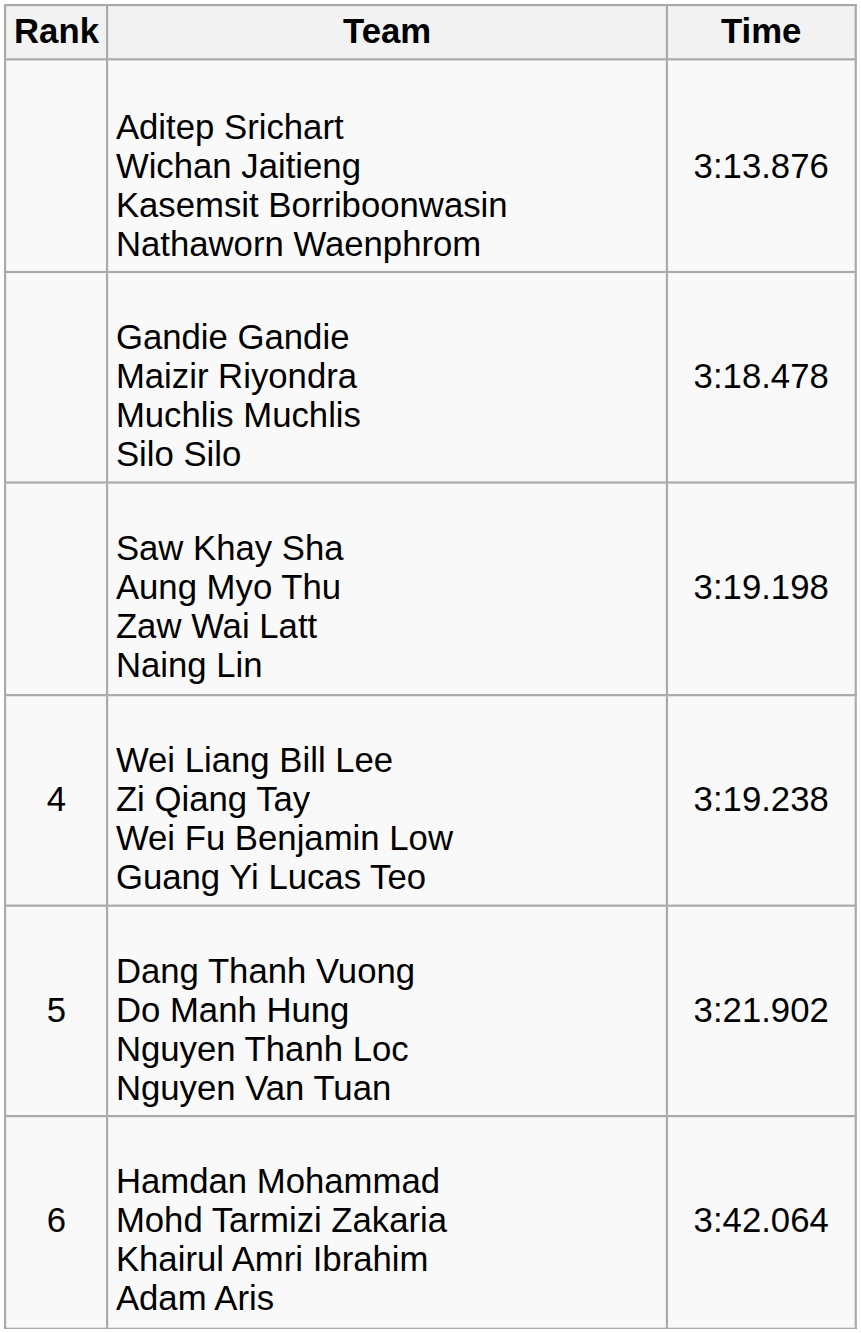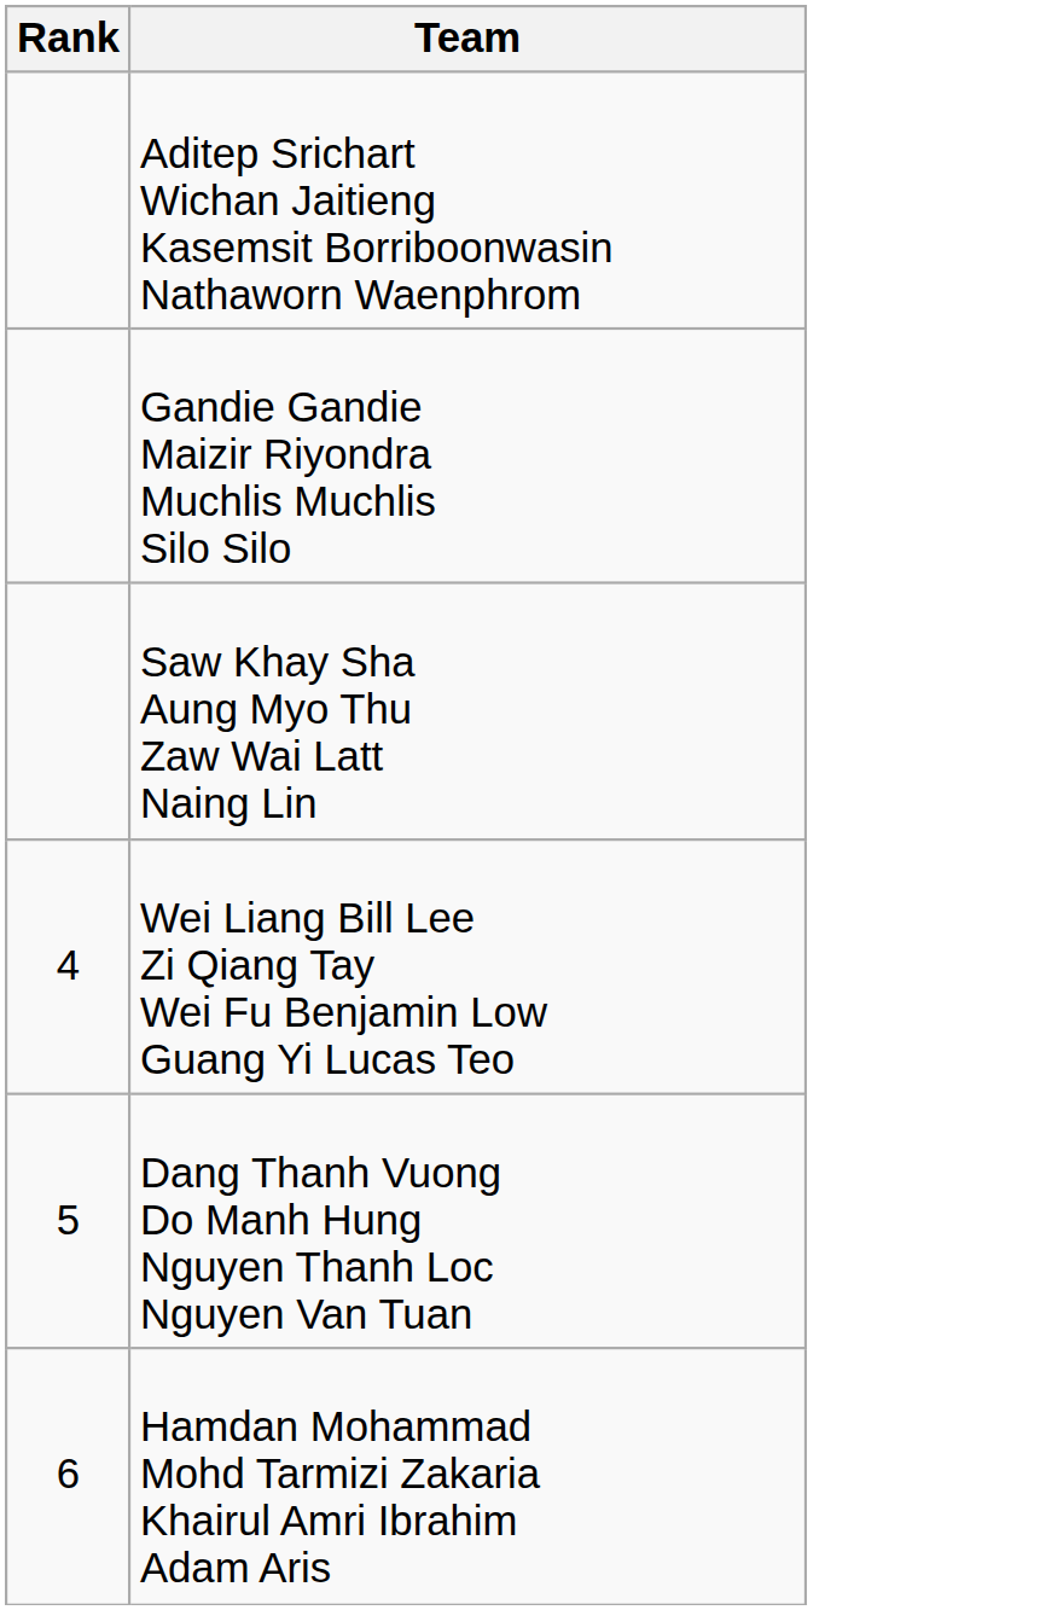 <table class=wikitable style="text-align:center">
 <tr>
 <th width=40>Rank</th>
 <th width=250>Team</th>
-<th width=80>Time</th>
 </tr>
 <tr>
 <td></td>
 <td align=left><br>Aditep Srichart<br>Wichan Jaitieng<br>Kasemsit Borriboonwasin<br>Nathaworn Waenphrom</td>
-<td>3:13.876</td>
 </tr>
 <tr>
 <td></td>
 <td align=left><br>Gandie Gandie<br>Maizir Riyondra<br>Muchlis Muchlis<br>Silo Silo</td>
-<td>3:18.478</td>
 </tr>
 <tr>
 <td></td>
 <td align=left><br>Saw Khay Sha<br>Aung Myo Thu<br>Zaw Wai Latt<br>Naing Lin</td>
-<td>3:19.198</td>
 </tr>
 <tr>
 <td>4</td>
 <td align=left><br>Wei Liang Bill Lee<br>Zi Qiang Tay<br>Wei Fu Benjamin Low<br>Guang Yi Lucas Teo</td>
-<td>3:19.238</td>
 </tr>
 <tr>
 <td>5</td>
 <td align=left><br>Dang Thanh Vuong<br>Do Manh Hung<br>Nguyen Thanh Loc<br>Nguyen Van Tuan</td>
-<td>3:21.902</td>
 </tr>
 <tr>
 <td>6</td>
 <td align=left><br>Hamdan Mohammad<br>Mohd Tarmizi Zakaria<br>Khairul Amri Ibrahim<br>Adam Aris</td>
-<td>3:42.064</td>
 </tr>
 </table>
